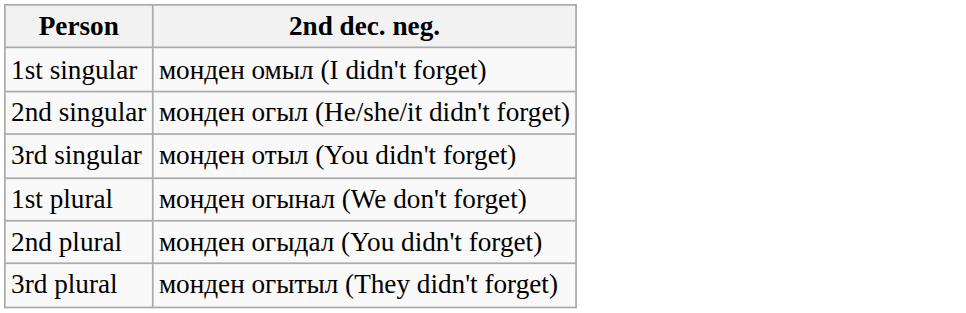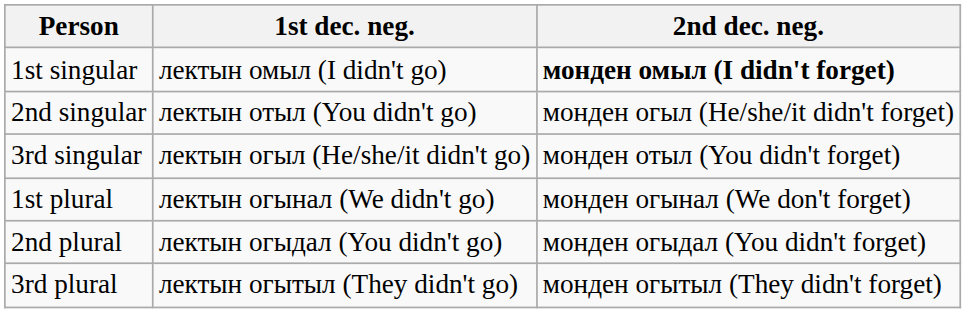 <table class="wikitable">
 <tr>
 <th>Person</th>
+<th>1st dec. neg.</th>
 <th>2nd dec. neg.</th>
 </tr>
 <tr>
 <td>1st singular</td>
-<td>монден омыл (I didn't forget)</td>
+<td>лектын омыл (I didn't go)</td>
+<td><strong>монден омыл (I didn't forget)</strong></td>
 </tr>
 <tr>
 <td>2nd singular</td>
+<td>лектын отыл (You didn't go)</td>
 <td>монден огыл (He/she/it didn't forget)</td>
 </tr>
 <tr>
 <td>3rd singular</td>
+<td>лектын огыл (He/she/it didn't go)</td>
 <td>монден отыл (You didn't forget)</td>
 </tr>
 <tr>
 <td>1st plural</td>
+<td>лектын огынал (We didn't go)</td>
 <td>монден огынал (We don't forget)</td>
 </tr>
 <tr>
 <td>2nd plural</td>
+<td>лектын огыдал (You didn't go)</td>
 <td>монден огыдал (You didn't forget)</td>
 </tr>
 <tr>
 <td>3rd plural</td>
+<td>лектын огытыл (They didn't go)</td>
 <td>монден огытыл (They didn't forget)</td>
 </tr>
 </table>
